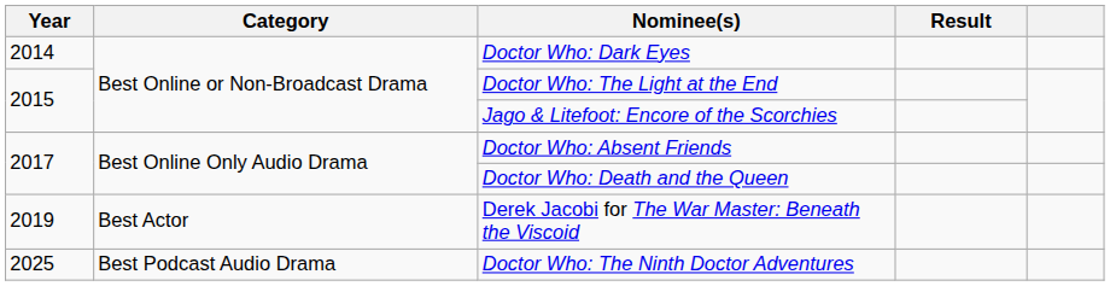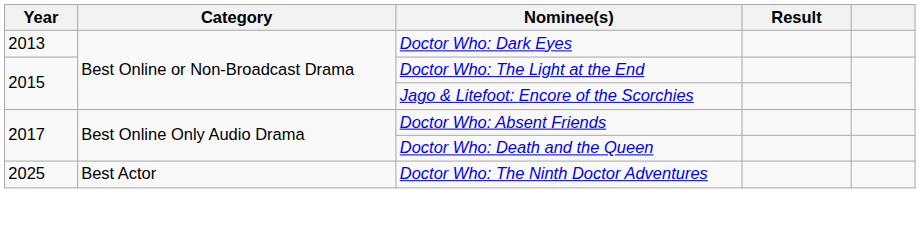 <table class="wikitable" style="width:70%">
 <tr>
 <th style="width:8%">Year</th>
 <th style="width:35%">Category</th>
 <th style="width:38%">Nominee(s)</th>
 <th style="width:12%">Result</th>
 <th style="width:7%"></th>
 </tr>
 <tr>
-<td>2014</td>
+<td>2013</td>
 <td rowspan="3">Best Online or Non-Broadcast Drama</td>
 <td><em><a href='#'>Doctor Who: Dark Eyes</a></em></td>
 <td></td>
 <td></td>
 </tr>
 <tr>
 <td rowspan="2">2015</td>
 <td><em><a href='#'>Doctor Who: The Light at the End</a></em></td>
 <td></td>
 <td rowspan="2"></td>
 </tr>
 <tr>
 <td><em><a href='#'>Jago & Litefoot: Encore of the Scorchies</a></em></td>
 <td></td>
 </tr>
 <tr>
 <td rowspan="2">2017</td>
 <td rowspan="2">Best Online Only Audio Drama</td>
 <td><em><a href='#'>Doctor Who: Absent Friends</a></em></td>
 <td></td>
 <td></td>
 </tr>
 <tr>
 <td><em><a href='#'>Doctor Who: Death and the Queen</a></em></td>
 <td></td>
 <td></td>
 </tr>
 <tr>
-<td>2019</td>
+<td>2025</td>
 <td>Best Actor</td>
-<td><a href='#'>Derek Jacobi</a> for <em><a href='#'>The War Master: Beneath the Viscoid</a></em></td>
-<td></td>
-<td></td>
-</tr>
-<tr>
-<td>2025</td>
-<td>Best Podcast Audio Drama</td>
 <td><em><a href='#'>Doctor Who: The Ninth Doctor Adventures</a></em></td>
 <td></td>
 <td></td>
 </tr>
 </table>
